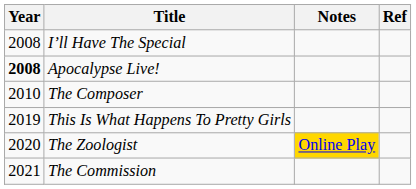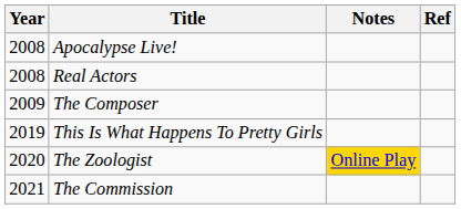 <table class="wikitable sortable">
 <tr>
 <th>Year</th>
 <th>Title</th>
 <th class="unsortable">Notes</th>
 <th class="unsortable">Ref</th>
 </tr>
 <tr>
 <td>2008</td>
-<td><em>I’ll Have The Special</em></td>
-<td></td>
-<td></td>
-</tr>
-<tr>
-<td><strong>2008</strong></td>
 <td><em>Apocalypse Live!</em></td>
 <td></td>
 <td></td>
 </tr>
 <tr>
-<td>2010</td>
+<td>2008</td>
+<td><em>Real Actors</em></td>
+<td></td>
+<td></td>
+</tr>
+<tr>
+<td>2009</td>
 <td><em>The Composer</em></td>
 <td></td>
 <td></td>
 </tr>
 <tr>
 <td>2019</td>
 <td><em>This Is What Happens To Pretty Girls</em></td>
 <td></td>
 <td></td>
 </tr>
 <tr>
 <td>2020</td>
 <td><em>The Zoologist</em></td>
 <td style="background: gold;"><a href='#'>Online Play</a></td>
 <td></td>
 </tr>
 <tr>
 <td>2021</td>
 <td><em>The Commission</em></td>
 <td></td>
 <td></td>
 </tr>
 </table>
